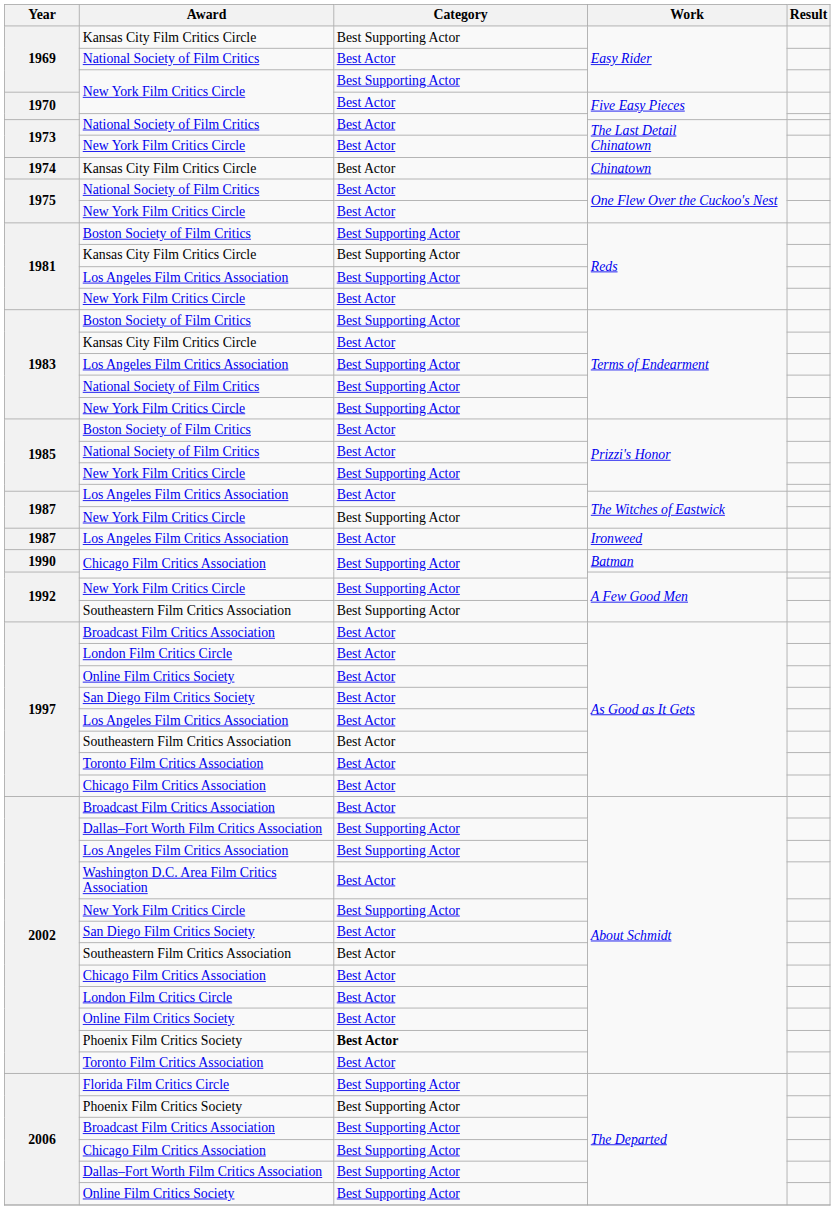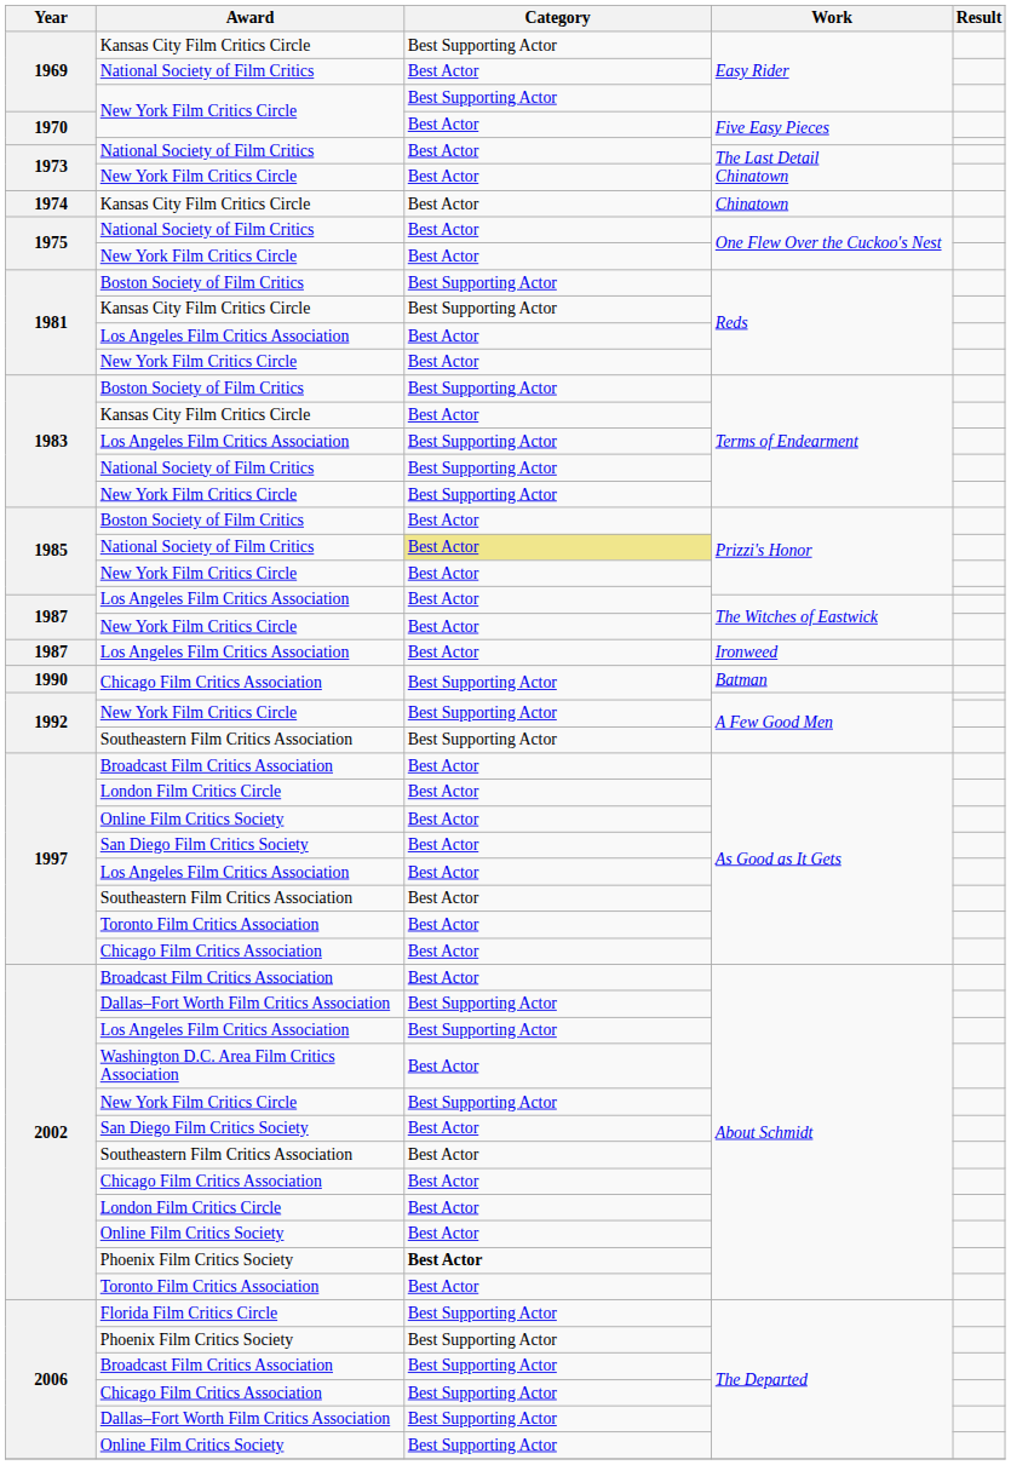 <table class=wikitable>
 <tr>
 <th scope="col" style="width:5em;">Year</th>
 <th scope="col" style="width:18em;">Award</th>
 <th scope="col" style="width:18em;">Category</th>
 <th scope="col" style="width:14em;">Work</th>
 <th>Result</th>
 </tr>
 <tr>
 <th rowspan="3">1969</th>
 <td>Kansas City Film Critics Circle</td>
 <td>Best Supporting Actor</td>
 <td rowspan="3"><em><a href='#'>Easy Rider</a></em></td>
 <td></td>
 </tr>
 <tr>
 <td><a href='#'>National Society of Film Critics</a></td>
 <td><a href='#'>Best Actor</a></td>
 <td></td>
 </tr>
 <tr>
 <td rowspan="2"><a href='#'>New York Film Critics Circle</a></td>
 <td><a href='#'>Best Supporting Actor</a></td>
 <td></td>
 </tr>
 <tr>
 <th rowspan="2">1970</th>
 <td><a href='#'>Best Actor</a></td>
 <td rowspan="2"><em><a href='#'>Five Easy Pieces</a></em></td>
 <td></td>
 </tr>
 <tr>
 <td rowspan="2"><a href='#'>National Society of Film Critics</a></td>
 <td rowspan="2"><a href='#'>Best Actor</a></td>
 <td></td>
 </tr>
 <tr>
 <th rowspan="2">1973</th>
 <td rowspan="2"><em><a href='#'>The Last Detail</a></em> <br><em><a href='#'>Chinatown</a></em></td>
 <td></td>
 </tr>
 <tr>
 <td><a href='#'>New York Film Critics Circle</a></td>
 <td><a href='#'>Best Actor</a></td>
 <td></td>
 </tr>
 <tr>
 <th>1974</th>
 <td>Kansas City Film Critics Circle</td>
 <td>Best Actor</td>
 <td><em><a href='#'>Chinatown</a></em></td>
 <td></td>
 </tr>
 <tr>
 <th rowspan="2">1975</th>
 <td><a href='#'>National Society of Film Critics</a></td>
 <td><a href='#'>Best Actor</a></td>
 <td rowspan="2"><em><a href='#'>One Flew Over the Cuckoo's Nest</a></em></td>
 <td></td>
 </tr>
 <tr>
 <td><a href='#'>New York Film Critics Circle</a></td>
 <td><a href='#'>Best Actor</a></td>
 <td></td>
 </tr>
 <tr>
 <th rowspan="4">1981</th>
 <td><a href='#'>Boston Society of Film Critics</a></td>
 <td><a href='#'>Best Supporting Actor</a></td>
 <td rowspan="4"><em><a href='#'>Reds</a></em></td>
 <td></td>
 </tr>
 <tr>
 <td>Kansas City Film Critics Circle</td>
 <td>Best Supporting Actor</td>
 <td></td>
 </tr>
 <tr>
 <td><a href='#'>Los Angeles Film Critics Association</a></td>
-<td><a href='#'>Best Supporting Actor</a></td>
+<td><a href='#'>Best Actor</a></td>
 <td></td>
 </tr>
 <tr>
 <td><a href='#'>New York Film Critics Circle</a></td>
 <td><a href='#'>Best Actor</a></td>
 <td></td>
 </tr>
 <tr>
 <th rowspan="5">1983</th>
 <td><a href='#'>Boston Society of Film Critics</a></td>
 <td><a href='#'>Best Supporting Actor</a></td>
 <td rowspan="5"><em><a href='#'>Terms of Endearment</a></em></td>
 <td></td>
 </tr>
 <tr>
 <td>Kansas City Film Critics Circle</td>
 <td><a href='#'>Best Actor</a></td>
 <td></td>
 </tr>
 <tr>
 <td><a href='#'>Los Angeles Film Critics Association</a></td>
 <td><a href='#'>Best Supporting Actor</a></td>
 <td></td>
 </tr>
 <tr>
 <td><a href='#'>National Society of Film Critics</a></td>
 <td><a href='#'>Best Supporting Actor</a></td>
 <td></td>
 </tr>
 <tr>
 <td><a href='#'>New York Film Critics Circle</a></td>
 <td><a href='#'>Best Supporting Actor</a></td>
 <td></td>
 </tr>
 <tr>
 <th rowspan="4">1985</th>
 <td><a href='#'>Boston Society of Film Critics</a></td>
 <td><a href='#'>Best Actor</a></td>
 <td rowspan="4"><em><a href='#'>Prizzi's Honor</a></em></td>
 <td></td>
 </tr>
 <tr>
 <td><a href='#'>National Society of Film Critics</a></td>
-<td><a href='#'>Best Actor</a></td>
+<td style="background: khaki;"><a href='#'>Best Actor</a></td>
 <td></td>
 </tr>
 <tr>
 <td><a href='#'>New York Film Critics Circle</a></td>
-<td><a href='#'>Best Supporting Actor</a></td>
+<td><a href='#'>Best Actor</a></td>
 <td></td>
 </tr>
 <tr>
 <td rowspan="2"><a href='#'>Los Angeles Film Critics Association</a></td>
 <td rowspan="2"><a href='#'>Best Actor</a></td>
 <td></td>
 </tr>
 <tr>
 <th rowspan="2">1987</th>
 <td rowspan="2"><em><a href='#'>The Witches of Eastwick</a></em></td>
 <td></td>
 </tr>
 <tr>
 <td><a href='#'>New York Film Critics Circle</a></td>
-<td>Best Supporting Actor</td>
+<td><a href='#'>Best Actor</a></td>
 <td></td>
 </tr>
 <tr>
 <th>1987</th>
 <td><a href='#'>Los Angeles Film Critics Association</a></td>
 <td><a href='#'>Best Actor</a></td>
 <td><em><a href='#'>Ironweed</a></em></td>
 <td></td>
 </tr>
 <tr>
 <th>1990</th>
 <td rowspan="2"><a href='#'>Chicago Film Critics Association</a></td>
 <td rowspan="2"><a href='#'>Best Supporting Actor</a></td>
 <td><em><a href='#'>Batman</a></em></td>
 <td></td>
 </tr>
 <tr>
 <th rowspan="3">1992</th>
 <td rowspan="3"><em><a href='#'>A Few Good Men</a></em></td>
 <td></td>
 </tr>
 <tr>
 <td><a href='#'>New York Film Critics Circle</a></td>
 <td><a href='#'>Best Supporting Actor</a></td>
 <td></td>
 </tr>
 <tr>
 <td>Southeastern Film Critics Association</td>
 <td>Best Supporting Actor</td>
 <td></td>
 </tr>
 <tr>
 <th rowspan="8">1997</th>
 <td><a href='#'>Broadcast Film Critics Association</a></td>
 <td><a href='#'>Best Actor</a></td>
 <td rowspan="8"><em><a href='#'>As Good as It Gets</a></em></td>
 <td></td>
 </tr>
 <tr>
 <td><a href='#'>London Film Critics Circle</a></td>
 <td><a href='#'>Best Actor</a></td>
 <td></td>
 </tr>
 <tr>
 <td><a href='#'>Online Film Critics Society</a></td>
 <td><a href='#'>Best Actor</a></td>
 <td></td>
 </tr>
 <tr>
 <td><a href='#'>San Diego Film Critics Society</a></td>
 <td><a href='#'>Best Actor</a></td>
 <td></td>
 </tr>
 <tr>
 <td><a href='#'>Los Angeles Film Critics Association</a></td>
 <td><a href='#'>Best Actor</a></td>
 <td></td>
 </tr>
 <tr>
 <td>Southeastern Film Critics Association</td>
 <td>Best Actor</td>
 <td></td>
 </tr>
 <tr>
 <td><a href='#'>Toronto Film Critics Association</a></td>
 <td><a href='#'>Best Actor</a></td>
 <td></td>
 </tr>
 <tr>
 <td><a href='#'>Chicago Film Critics Association</a></td>
 <td><a href='#'>Best Actor</a></td>
 <td></td>
 </tr>
 <tr>
 <th rowspan="12">2002</th>
 <td><a href='#'>Broadcast Film Critics Association</a></td>
 <td><a href='#'>Best Actor</a></td>
 <td rowspan="12"><em><a href='#'>About Schmidt</a></em></td>
 <td></td>
 </tr>
 <tr>
 <td><a href='#'>Dallas–Fort Worth Film Critics Association</a></td>
 <td><a href='#'>Best Supporting Actor</a></td>
 <td></td>
 </tr>
 <tr>
 <td><a href='#'>Los Angeles Film Critics Association</a></td>
 <td><a href='#'>Best Supporting Actor</a></td>
 <td></td>
 </tr>
 <tr>
 <td><a href='#'>Washington D.C. Area Film Critics Association</a></td>
 <td><a href='#'>Best Actor</a></td>
 <td></td>
 </tr>
 <tr>
 <td><a href='#'>New York Film Critics Circle</a></td>
 <td><a href='#'>Best Supporting Actor</a></td>
 <td></td>
 </tr>
 <tr>
 <td><a href='#'>San Diego Film Critics Society</a></td>
 <td><a href='#'>Best Actor</a></td>
 <td></td>
 </tr>
 <tr>
 <td>Southeastern Film Critics Association</td>
 <td>Best Actor</td>
 <td></td>
 </tr>
 <tr>
 <td><a href='#'>Chicago Film Critics Association</a></td>
 <td><a href='#'>Best Actor</a></td>
 <td></td>
 </tr>
 <tr>
 <td><a href='#'>London Film Critics Circle</a></td>
 <td><a href='#'>Best Actor</a></td>
 <td></td>
 </tr>
 <tr>
 <td><a href='#'>Online Film Critics Society</a></td>
 <td><a href='#'>Best Actor</a></td>
 <td></td>
 </tr>
 <tr>
 <td>Phoenix Film Critics Society</td>
 <td><strong>Best Actor</strong></td>
 <td></td>
 </tr>
 <tr>
 <td><a href='#'>Toronto Film Critics Association</a></td>
 <td><a href='#'>Best Actor</a></td>
 <td></td>
 </tr>
 <tr>
 <th rowspan="6">2006</th>
 <td><a href='#'>Florida Film Critics Circle</a></td>
 <td><a href='#'>Best Supporting Actor</a></td>
 <td rowspan="6"><em><a href='#'>The Departed</a></em></td>
 <td></td>
 </tr>
 <tr>
 <td>Phoenix Film Critics Society</td>
 <td>Best Supporting Actor</td>
 <td></td>
 </tr>
 <tr>
 <td><a href='#'>Broadcast Film Critics Association</a></td>
 <td><a href='#'>Best Supporting Actor</a></td>
 <td></td>
 </tr>
 <tr>
 <td><a href='#'>Chicago Film Critics Association</a></td>
 <td><a href='#'>Best Supporting Actor</a></td>
 <td></td>
 </tr>
 <tr>
 <td><a href='#'>Dallas–Fort Worth Film Critics Association</a></td>
 <td><a href='#'>Best Supporting Actor</a></td>
 <td></td>
 </tr>
 <tr>
 <td><a href='#'>Online Film Critics Society</a></td>
 <td><a href='#'>Best Supporting Actor</a></td>
 <td></td>
 </tr>
 <tr>
 </tr>
 </table>
